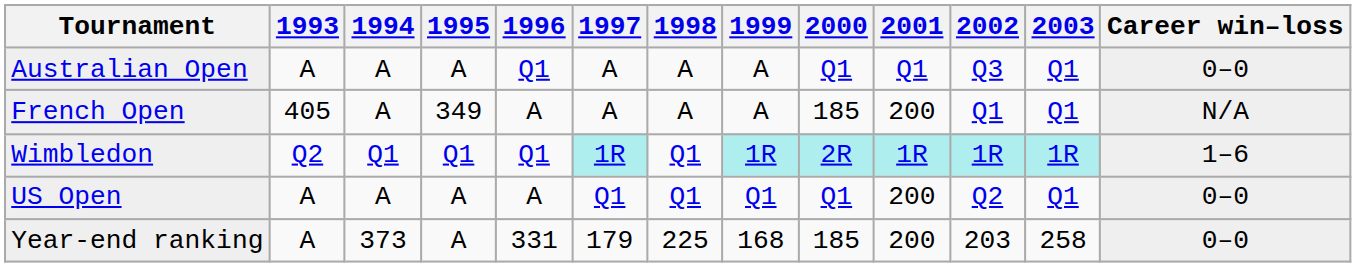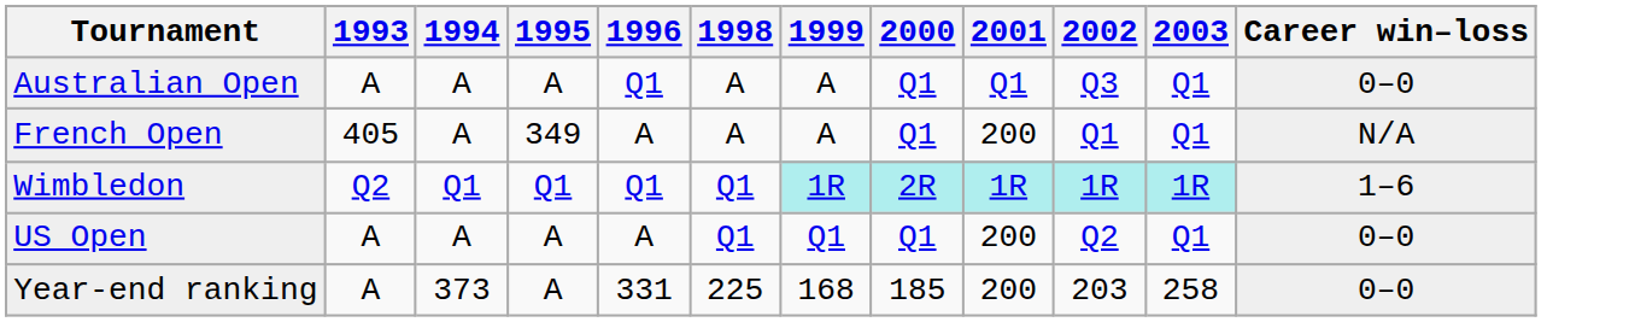 <table class="wikitable">
 <tr>
 <th>Tournament</th>
 <th><a href='#'>1993</a></th>
 <th><a href='#'>1994</a></th>
 <th><a href='#'>1995</a></th>
 <th><a href='#'>1996</a></th>
-<th><a href='#'>1997</a></th>
 <th><a href='#'>1998</a></th>
 <th><a href='#'>1999</a></th>
 <th><a href='#'>2000</a></th>
 <th><a href='#'>2001</a></th>
 <th><a href='#'>2002</a></th>
 <th><a href='#'>2003</a></th>
 <th>Career win–loss</th>
 </tr>
 <tr>
 <td style="background:#EFEFEF;"><a href='#'>Australian Open</a></td>
 <td style="text-align:center;">A</td>
 <td style="text-align:center;">A</td>
 <td style="text-align:center;">A</td>
 <td style="text-align:center;"><a href='#'>Q1</a></td>
 <td style="text-align:center;">A</td>
 <td style="text-align:center;">A</td>
-<td style="text-align:center;">A</td>
 <td style="text-align:center;"><a href='#'>Q1</a></td>
 <td style="text-align:center;"><a href='#'>Q1</a></td>
 <td style="text-align:center;"><a href='#'>Q3</a></td>
 <td style="text-align:center;"><a href='#'>Q1</a></td>
 <td style="text-align:center; background:#efefef;">0–0</td>
 </tr>
 <tr>
 <td style="background:#EFEFEF;"><a href='#'>French Open</a></td>
 <td style="text-align:center;">405</td>
 <td style="text-align:center;">A</td>
 <td style="text-align:center;">349</td>
 <td style="text-align:center;">A</td>
 <td style="text-align:center;">A</td>
 <td style="text-align:center;">A</td>
-<td style="text-align:center;">A</td>
-<td style="text-align:center;">185</td>
+<td style="text-align:center;"><a href='#'>Q1</a></td>
 <td style="text-align:center;">200</td>
 <td style="text-align:center;"><a href='#'>Q1</a></td>
 <td style="text-align:center;"><a href='#'>Q1</a></td>
 <td style="text-align:center; background:#efefef;">N/A</td>
 </tr>
 <tr>
 <td style="background:#EFEFEF;"><a href='#'>Wimbledon</a></td>
 <td style="text-align:center;"><a href='#'>Q2</a></td>
 <td style="text-align:center;"><a href='#'>Q1</a></td>
 <td style="text-align:center;"><a href='#'>Q1</a></td>
 <td style="text-align:center;"><a href='#'>Q1</a></td>
-<td style="text-align:center; background:#afeeee;"><a href='#'>1R</a></td>
 <td style="text-align:center;"><a href='#'>Q1</a></td>
 <td style="text-align:center; background:#afeeee;"><a href='#'>1R</a></td>
 <td style="text-align:center; background:#afeeee;"><a href='#'>2R</a></td>
 <td style="text-align:center; background:#afeeee;"><a href='#'>1R</a></td>
 <td style="text-align:center; background:#afeeee;"><a href='#'>1R</a></td>
 <td style="text-align:center; background:#afeeee;"><a href='#'>1R</a></td>
 <td style="text-align:center; background:#efefef;">1–6</td>
 </tr>
 <tr>
 <td style="background:#EFEFEF;"><a href='#'>US Open</a></td>
 <td style="text-align:center;">A</td>
 <td style="text-align:center;">A</td>
 <td style="text-align:center;">A</td>
 <td style="text-align:center;">A</td>
 <td style="text-align:center;"><a href='#'>Q1</a></td>
 <td style="text-align:center;"><a href='#'>Q1</a></td>
 <td style="text-align:center;"><a href='#'>Q1</a></td>
-<td style="text-align:center;"><a href='#'>Q1</a></td>
 <td style="text-align:center;">200</td>
 <td style="text-align:center;"><a href='#'>Q2</a></td>
 <td style="text-align:center;"><a href='#'>Q1</a></td>
 <td style="text-align:center; background:#efefef;">0–0</td>
 </tr>
 <tr>
 <td style="background:#EFEFEF;">Year-end ranking</td>
 <td style="text-align:center;">A</td>
 <td style="text-align:center;">373</td>
 <td style="text-align:center;">A</td>
 <td style="text-align:center;">331</td>
-<td style="text-align:center;">179</td>
 <td style="text-align:center;">225</td>
 <td style="text-align:center;">168</td>
 <td style="text-align:center;">185</td>
 <td style="text-align:center;">200</td>
 <td style="text-align:center;">203</td>
 <td style="text-align:center;">258</td>
 <td style="text-align:center; background:#efefef;">0–0</td>
 </tr>
 </table>
